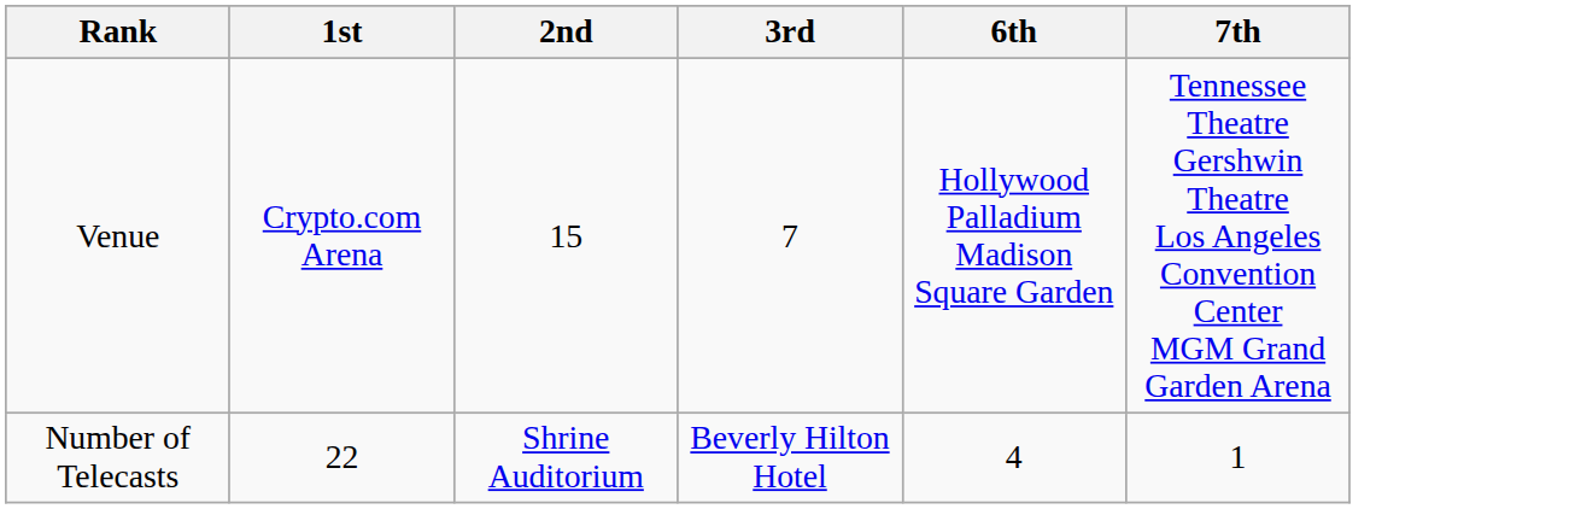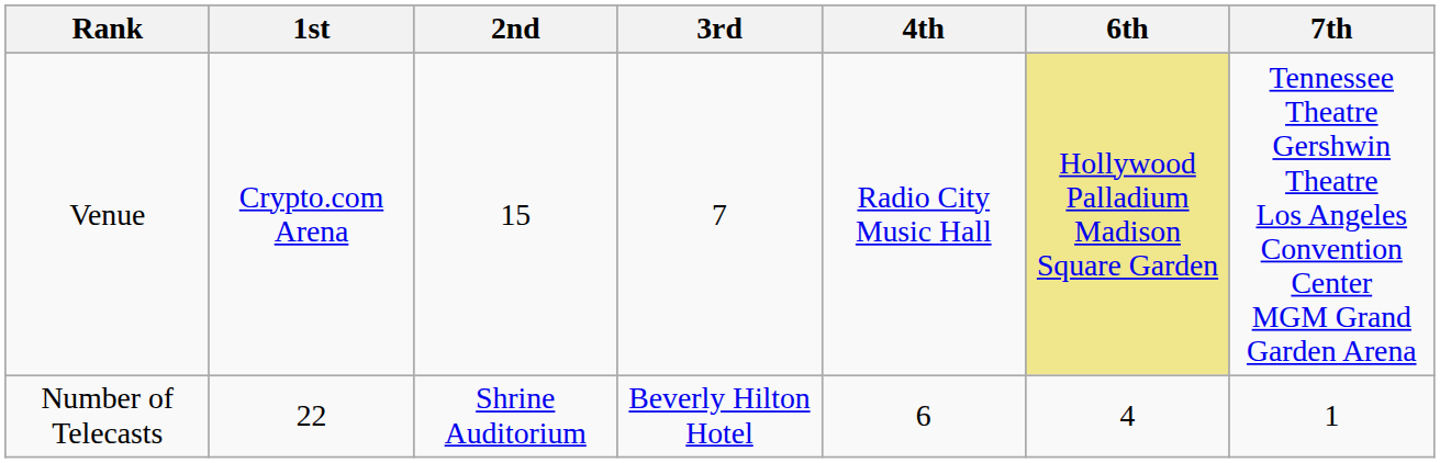 <table class="wikitable" border="1">
 <tr>
 <th width="100">Rank</th>
 <th width="100">1st</th>
 <th width="100">2nd</th>
 <th width="100">3rd</th>
+<th width="100">4th</th>
 <th width="100">6th</th>
 <th width="100">7th</th>
 </tr>
 <tr align=center>
 <td>Venue</td>
 <td><a href='#'>Crypto.com Arena</a></td>
 <td>15</td>
 <td>7</td>
-<td><a href='#'>Hollywood Palladium</a><br><a href='#'>Madison Square Garden</a></td>
+<td><a href='#'>Radio City Music Hall</a></td>
+<td style="background: khaki;"><a href='#'>Hollywood Palladium</a><br><a href='#'>Madison Square Garden</a></td>
 <td><a href='#'>Tennessee Theatre</a><br><a href='#'>Gershwin Theatre</a><br><a href='#'>Los Angeles Convention Center</a><br><a href='#'>MGM Grand Garden Arena</a></td>
 </tr>
 <tr align=center>
 <td>Number of Telecasts</td>
 <td>22</td>
 <td><a href='#'>Shrine Auditorium</a></td>
 <td><a href='#'>Beverly Hilton Hotel</a></td>
+<td>6</td>
 <td>4</td>
 <td>1</td>
 </tr>
 </table>
